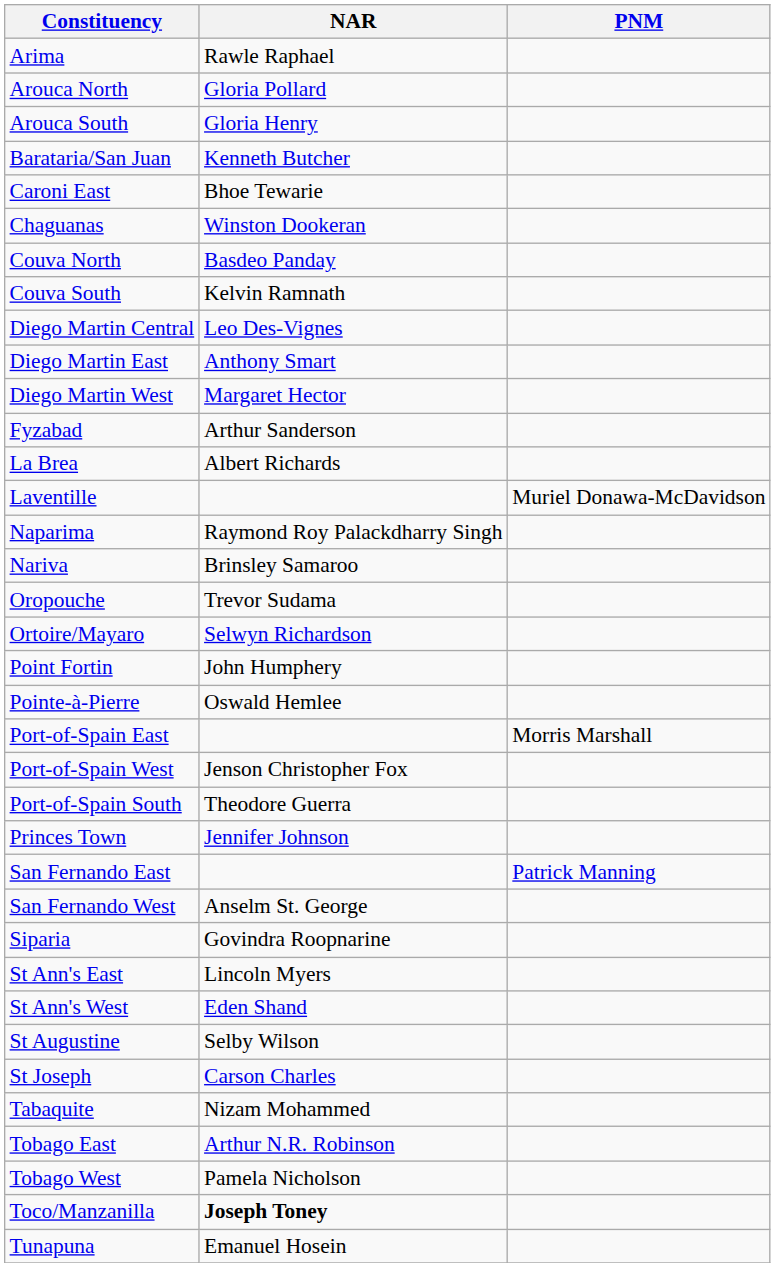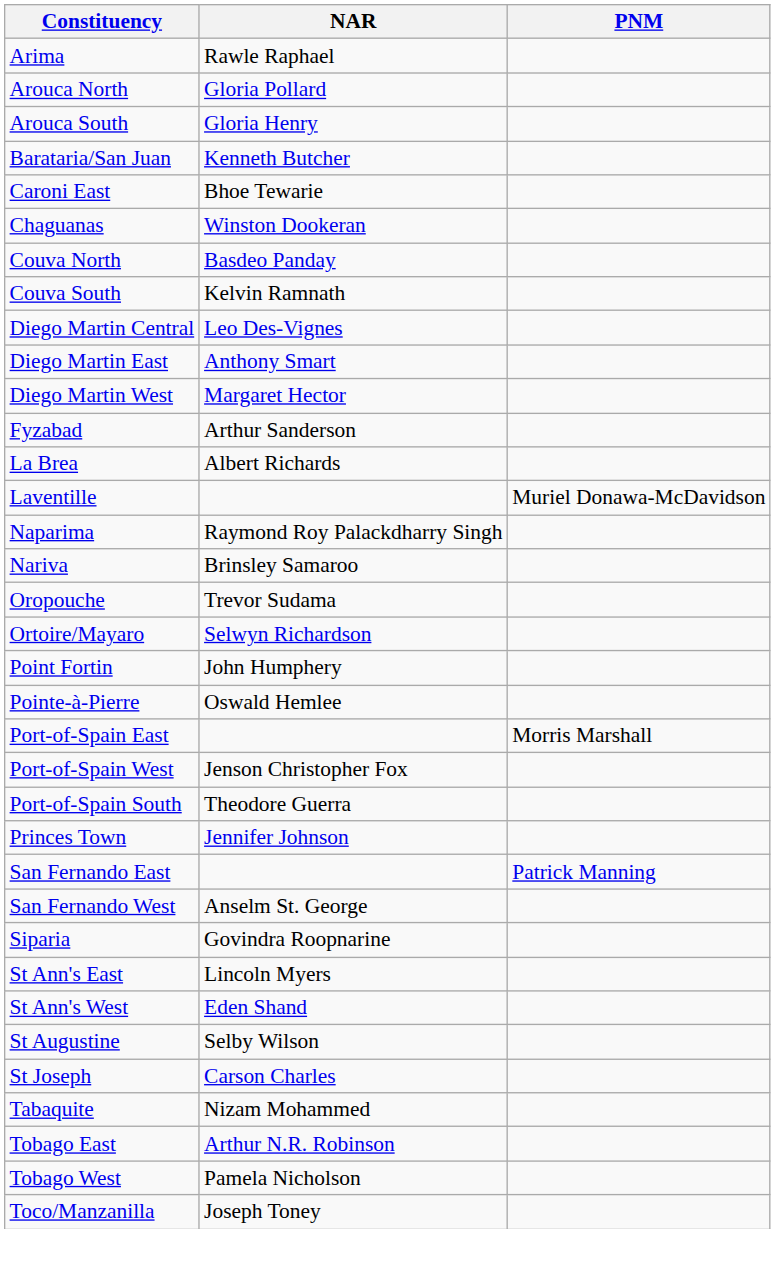 <table class="wikitable sortable">
 <tr>
 <th><a href='#'>Constituency</a></th>
 <th>NAR</th>
 <th><a href='#'>PNM</a></th>
 </tr>
 <tr>
 <td><a href='#'>Arima</a></td>
 <td>Rawle Raphael</td>
 <td></td>
 </tr>
 <tr>
 <td><a href='#'>Arouca North</a></td>
 <td><a href='#'>Gloria Pollard</a></td>
 <td></td>
 </tr>
 <tr>
 <td><a href='#'>Arouca South</a></td>
 <td><a href='#'>Gloria Henry</a></td>
 <td></td>
 </tr>
 <tr>
 <td><a href='#'>Barataria/San Juan</a></td>
 <td><a href='#'>Kenneth Butcher</a></td>
 <td></td>
 </tr>
 <tr>
 <td><a href='#'>Caroni East</a></td>
 <td>Bhoe Tewarie</td>
 <td></td>
 </tr>
 <tr>
 <td><a href='#'>Chaguanas</a></td>
 <td><a href='#'>Winston Dookeran</a></td>
 <td></td>
 </tr>
 <tr>
 <td><a href='#'>Couva North</a></td>
 <td><a href='#'>Basdeo Panday</a></td>
 <td></td>
 </tr>
 <tr>
 <td><a href='#'>Couva South</a></td>
 <td>Kelvin Ramnath</td>
 <td></td>
 </tr>
 <tr>
 <td><a href='#'>Diego Martin Central</a></td>
 <td><a href='#'>Leo Des-Vignes</a></td>
 <td></td>
 </tr>
 <tr>
 <td><a href='#'>Diego Martin East</a></td>
 <td><a href='#'>Anthony Smart</a></td>
 <td></td>
 </tr>
 <tr>
 <td><a href='#'>Diego Martin West</a></td>
 <td><a href='#'>Margaret Hector</a></td>
 <td></td>
 </tr>
 <tr>
 <td><a href='#'>Fyzabad</a></td>
 <td>Arthur Sanderson</td>
 <td></td>
 </tr>
 <tr>
 <td><a href='#'>La Brea</a></td>
 <td>Albert Richards</td>
 <td></td>
 </tr>
 <tr>
 <td><a href='#'>Laventille</a></td>
 <td></td>
 <td>Muriel Donawa-McDavidson</td>
 </tr>
 <tr>
 <td><a href='#'>Naparima</a></td>
 <td>Raymond Roy Palackdharry Singh</td>
 <td></td>
 </tr>
 <tr>
 <td><a href='#'>Nariva</a></td>
 <td>Brinsley Samaroo</td>
 <td></td>
 </tr>
 <tr>
 <td><a href='#'>Oropouche</a></td>
 <td>Trevor Sudama</td>
 <td></td>
 </tr>
 <tr>
 <td><a href='#'>Ortoire/Mayaro</a></td>
 <td><a href='#'>Selwyn Richardson</a></td>
 <td></td>
 </tr>
 <tr>
 <td><a href='#'>Point Fortin</a></td>
 <td>John Humphery</td>
 <td></td>
 </tr>
 <tr>
 <td><a href='#'>Pointe-à-Pierre</a></td>
 <td>Oswald Hemlee</td>
 <td></td>
 </tr>
 <tr>
 <td><a href='#'>Port-of-Spain East</a></td>
 <td></td>
 <td>Morris Marshall</td>
 </tr>
 <tr>
 <td><a href='#'>Port-of-Spain West</a></td>
 <td>Jenson Christopher Fox</td>
 <td></td>
 </tr>
 <tr>
 <td><a href='#'>Port-of-Spain South</a></td>
 <td>Theodore Guerra</td>
 <td></td>
 </tr>
 <tr>
 <td><a href='#'>Princes Town</a></td>
 <td><a href='#'>Jennifer Johnson</a></td>
 <td></td>
 </tr>
 <tr>
 <td><a href='#'>San Fernando East</a></td>
 <td></td>
 <td><a href='#'>Patrick Manning</a></td>
 </tr>
 <tr>
 <td><a href='#'>San Fernando West</a></td>
 <td>Anselm St. George</td>
 <td></td>
 </tr>
 <tr>
 <td><a href='#'>Siparia</a></td>
 <td>Govindra Roopnarine</td>
 <td></td>
 </tr>
 <tr>
 <td><a href='#'>St Ann's East</a></td>
 <td>Lincoln Myers</td>
 <td></td>
 </tr>
 <tr>
 <td><a href='#'>St Ann's West</a></td>
 <td><a href='#'>Eden Shand</a></td>
 <td></td>
 </tr>
 <tr>
 <td><a href='#'>St Augustine</a></td>
 <td>Selby Wilson</td>
 <td></td>
 </tr>
 <tr>
 <td><a href='#'>St Joseph</a></td>
 <td><a href='#'>Carson Charles</a></td>
 <td></td>
 </tr>
 <tr>
 <td><a href='#'>Tabaquite</a></td>
 <td>Nizam Mohammed</td>
 <td></td>
 </tr>
 <tr>
 <td><a href='#'>Tobago East</a></td>
 <td><a href='#'>Arthur N.R. Robinson</a></td>
 <td></td>
 </tr>
 <tr>
 <td><a href='#'>Tobago West</a></td>
 <td>Pamela Nicholson</td>
 <td></td>
 </tr>
 <tr>
 <td><a href='#'>Toco/Manzanilla</a></td>
-<td><strong>Joseph Toney</strong></td>
-<td></td>
-</tr>
-<tr>
-<td><a href='#'>Tunapuna</a></td>
-<td>Emanuel Hosein</td>
+<td>Joseph Toney</td>
 <td></td>
 </tr>
 </table>
